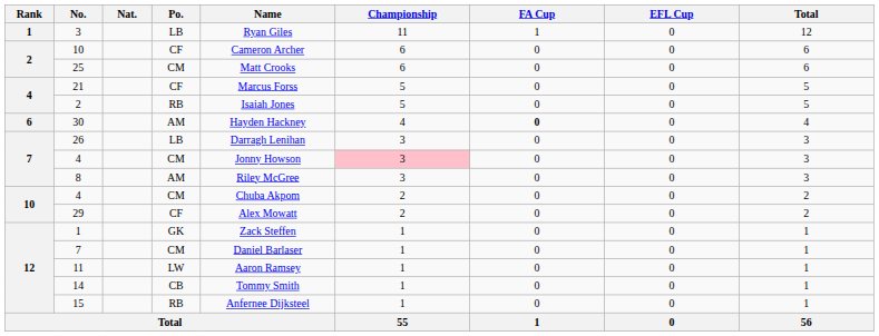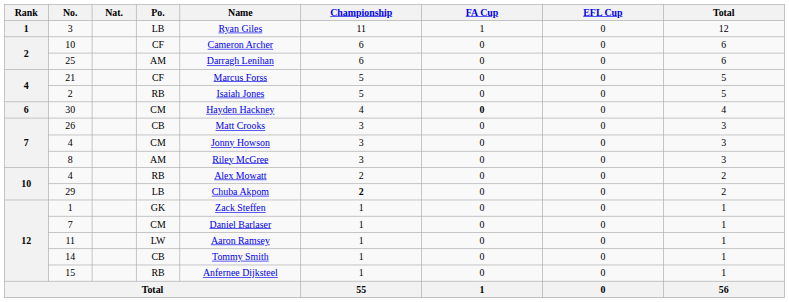 <table class="wikitable" style="text-align:center; font-size:95%; width:95%;">
 <tr>
 <th width=50px>Rank</th>
 <th width=50px>No.</th>
 <th width=50px>Nat.</th>
 <th width=50px>Po.</th>
 <th width=150px>Name</th>
 <th width=150px><a href='#'>Championship</a></th>
 <th width=150px><a href='#'>FA Cup</a></th>
 <th width=150px><a href='#'>EFL Cup</a></th>
 <th width=150px>Total</th>
 </tr>
 <tr>
 <th rowspan=1>1</th>
 <td>3</td>
 <td></td>
 <td>LB</td>
 <td><a href='#'>Ryan Giles</a></td>
 <td>11</td>
 <td>1</td>
 <td>0</td>
 <td>12</td>
 </tr>
 <tr>
 <th rowspan=2>2</th>
 <td>10</td>
 <td></td>
 <td>CF</td>
 <td><a href='#'>Cameron Archer</a></td>
 <td>6</td>
 <td>0</td>
 <td>0</td>
 <td>6</td>
 </tr>
 <tr>
 <td>25</td>
 <td></td>
-<td>CM</td>
-<td><a href='#'>Matt Crooks</a></td>
+<td>AM</td>
+<td><a href='#'>Darragh Lenihan</a></td>
 <td>6</td>
 <td>0</td>
 <td>0</td>
 <td>6</td>
 </tr>
 <tr>
 <th rowspan=2>4</th>
 <td>21</td>
 <td></td>
 <td>CF</td>
 <td><a href='#'>Marcus Forss</a></td>
 <td>5</td>
 <td>0</td>
 <td>0</td>
 <td>5</td>
 </tr>
 <tr>
 <td>2</td>
 <td></td>
 <td>RB</td>
 <td><a href='#'>Isaiah Jones</a></td>
 <td>5</td>
 <td>0</td>
 <td>0</td>
 <td>5</td>
 </tr>
 <tr>
 <th rowspan=1>6</th>
 <td>30</td>
 <td></td>
-<td>AM</td>
+<td>CM</td>
 <td><a href='#'>Hayden Hackney</a></td>
 <td>4</td>
 <td><strong>0</strong></td>
 <td>0</td>
 <td>4</td>
 </tr>
 <tr>
 <th rowspan=3>7</th>
 <td>26</td>
 <td></td>
-<td>LB</td>
-<td><a href='#'>Darragh Lenihan</a></td>
+<td>CB</td>
+<td><a href='#'>Matt Crooks</a></td>
 <td>3</td>
 <td>0</td>
 <td>0</td>
 <td>3</td>
 </tr>
 <tr>
 <td>4</td>
 <td></td>
 <td>CM</td>
 <td><a href='#'>Jonny Howson</a></td>
-<td style="background: pink;">3</td>
+<td>3</td>
 <td>0</td>
 <td>0</td>
 <td>3</td>
 </tr>
 <tr>
 <td>8</td>
 <td></td>
 <td>AM</td>
 <td><a href='#'>Riley McGree</a></td>
 <td>3</td>
 <td>0</td>
 <td>0</td>
 <td>3</td>
 </tr>
 <tr>
 <th rowspan=2>10</th>
 <td>4</td>
 <td></td>
-<td>CM</td>
-<td><a href='#'>Chuba Akpom</a></td>
+<td>RB</td>
+<td><a href='#'>Alex Mowatt</a></td>
 <td>2</td>
 <td>0</td>
 <td>0</td>
 <td>2</td>
 </tr>
 <tr>
 <td>29</td>
 <td></td>
-<td>CF</td>
-<td><a href='#'>Alex Mowatt</a></td>
-<td>2</td>
+<td>LB</td>
+<td><a href='#'>Chuba Akpom</a></td>
+<td><strong>2</strong></td>
 <td>0</td>
 <td>0</td>
 <td>2</td>
 </tr>
 <tr>
 <th rowspan=5>12</th>
 <td>1</td>
 <td></td>
 <td>GK</td>
 <td><a href='#'>Zack Steffen</a></td>
 <td>1</td>
 <td>0</td>
 <td>0</td>
 <td>1</td>
 </tr>
 <tr>
 <td>7</td>
 <td></td>
 <td>CM</td>
 <td><a href='#'>Daniel Barlaser</a></td>
 <td>1</td>
 <td>0</td>
 <td>0</td>
 <td>1</td>
 </tr>
 <tr>
 <td>11</td>
 <td></td>
 <td>LW</td>
 <td><a href='#'>Aaron Ramsey</a></td>
 <td>1</td>
 <td>0</td>
 <td>0</td>
 <td>1</td>
 </tr>
 <tr>
 <td>14</td>
 <td></td>
 <td>CB</td>
 <td><a href='#'>Tommy Smith</a></td>
 <td>1</td>
 <td>0</td>
 <td>0</td>
 <td>1</td>
 </tr>
 <tr>
 <td>15</td>
 <td></td>
 <td>RB</td>
 <td><a href='#'>Anfernee Dijksteel</a></td>
 <td>1</td>
 <td>0</td>
 <td>0</td>
 <td>1</td>
 </tr>
 <tr>
 <th colspan=5>Total</th>
 <th>55</th>
 <th>1</th>
 <th>0</th>
 <th>56</th>
 </tr>
 </table>
